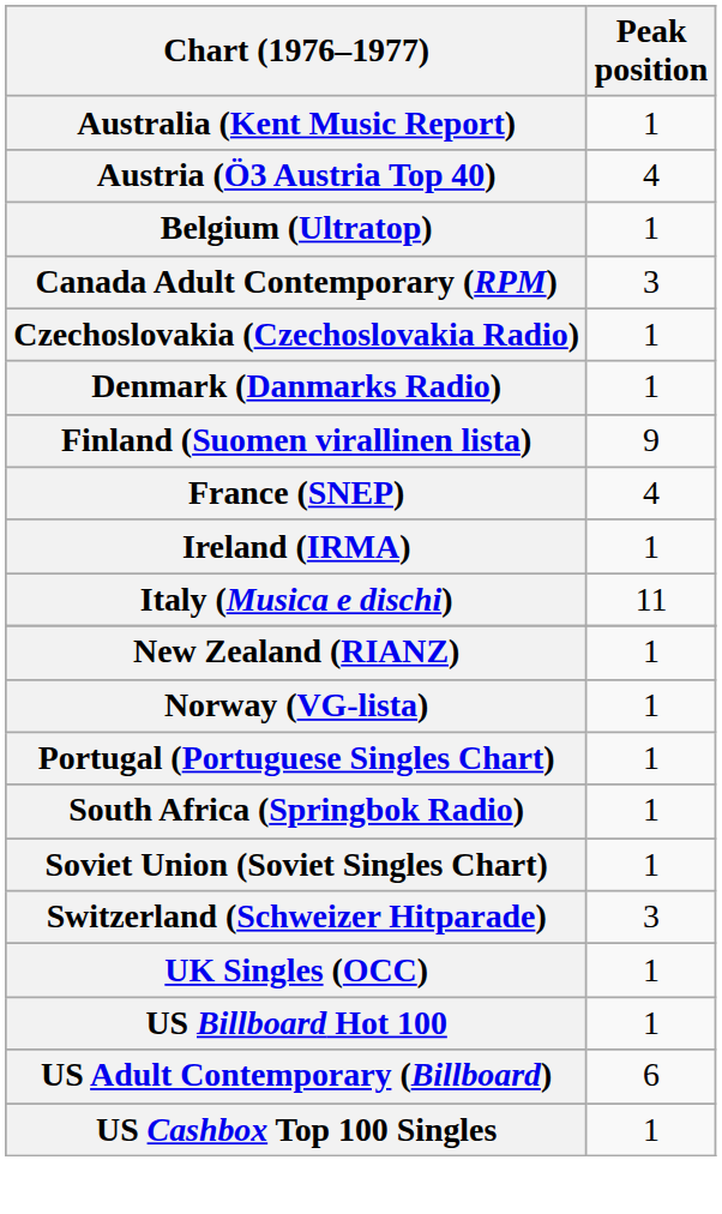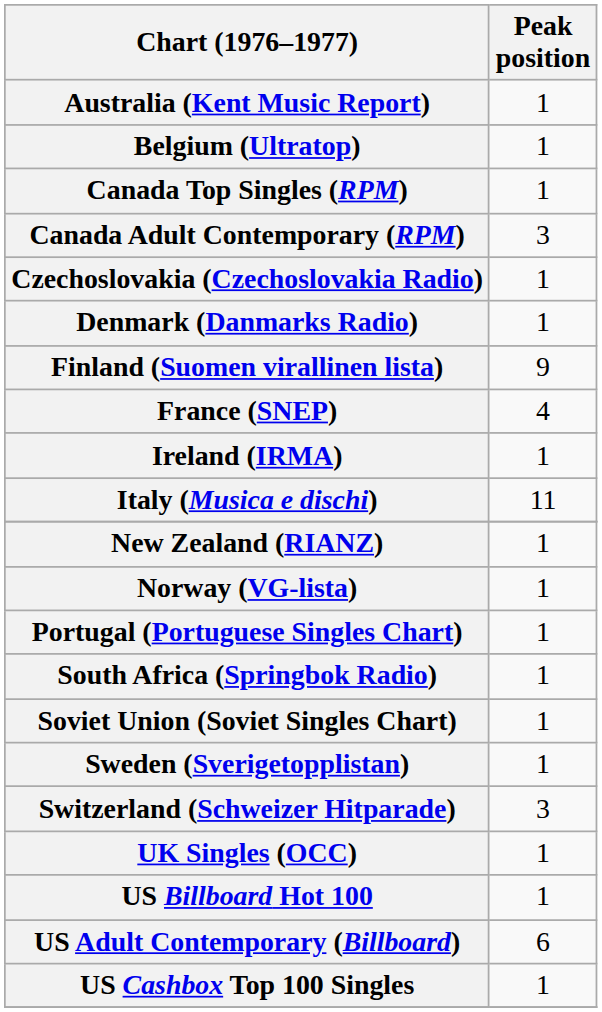 <table class="wikitable sortable plainrowheaders">
 <tr>
 <th scope="col">Chart (1976–1977)</th>
 <th scope="col">Peak <br> position</th>
 </tr>
 <tr>
 <th scope="row">Australia (<a href='#'>Kent Music Report</a>)</th>
 <td style="text-align:center;">1</td>
 </tr>
 <tr>
-<th scope="row">Austria (<a href='#'>Ö3 Austria Top 40</a>)</th>
-<td style="text-align:center;">4</td>
+<th scope="row">Belgium (<a href='#'>Ultratop</a>)</th>
+<td style="text-align:center;">1</td>
 </tr>
 <tr>
-<th scope="row">Belgium (<a href='#'>Ultratop</a>)</th>
+<th scope="row">Canada Top Singles (<a href='#'><em>RPM</em></a>)</th>
 <td style="text-align:center;">1</td>
 </tr>
 <tr>
 <th scope="row">Canada Adult Contemporary (<a href='#'><em>RPM</em></a>)</th>
 <td style="text-align:center;">3</td>
 </tr>
 <tr>
 <th scope="row">Czechoslovakia (<a href='#'>Czechoslovakia Radio</a>)</th>
 <td style="text-align:center;">1</td>
 </tr>
 <tr>
 <th scope="row">Denmark (<a href='#'>Danmarks Radio</a>)</th>
 <td style="text-align:center;">1</td>
 </tr>
 <tr>
 <th scope="row">Finland (<a href='#'>Suomen virallinen lista</a>)</th>
 <td style="text-align:center;">9</td>
 </tr>
 <tr>
 <th scope="row">France (<a href='#'>SNEP</a>)</th>
 <td style="text-align:center;">4</td>
 </tr>
 <tr>
 <th scope="row">Ireland (<a href='#'>IRMA</a>)</th>
 <td style="text-align:center;">1</td>
 </tr>
 <tr>
 <th scope=row>Italy (<em><a href='#'>Musica e dischi</a></em>)</th>
 <td style="text-align:center;">11</td>
 </tr>
 <tr>
 </tr>
 <tr>
 </tr>
 <tr>
 <th scope="row">New Zealand (<a href='#'>RIANZ</a>)</th>
 <td style="text-align:center;">1</td>
 </tr>
 <tr>
 <th scope="row">Norway (<a href='#'>VG-lista</a>)</th>
 <td style="text-align:center;">1</td>
 </tr>
 <tr>
 <th scope="row">Portugal (<a href='#'>Portuguese Singles Chart</a>)</th>
 <td style="text-align:center;">1</td>
 </tr>
 <tr>
 <th scope="row">South Africa (<a href='#'>Springbok Radio</a>)</th>
 <td style="text-align:center;">1</td>
 </tr>
 <tr>
 <th scope="row">Soviet Union (Soviet Singles Chart)</th>
 <td style="text-align:center;">1</td>
 </tr>
 <tr>
+<th scope="row">Sweden (<a href='#'>Sverigetopplistan</a>)</th>
+<td style="text-align:center;">1</td>
+</tr>
+<tr>
 <th scope="row">Switzerland (<a href='#'>Schweizer Hitparade</a>)</th>
 <td style="text-align:center;">3</td>
 </tr>
 <tr>
 <th scope="row"><a href='#'>UK Singles</a> (<a href='#'>OCC</a>)</th>
 <td style="text-align:center;">1</td>
 </tr>
 <tr>
 <th scope="row">US <a href='#'><em>Billboard</em> Hot 100</a></th>
 <td style="text-align:center;">1</td>
 </tr>
 <tr>
 <th scope="row">US <a href='#'>Adult Contemporary</a> (<em><a href='#'>Billboard</a></em>)</th>
 <td style="text-align:center;">6</td>
 </tr>
 <tr>
 <th scope="row">US <a href='#'><em>Cashbox</em></a> Top 100 Singles</th>
 <td style="text-align:center;">1</td>
 </tr>
 <tr>
 </tr>
 </table>
